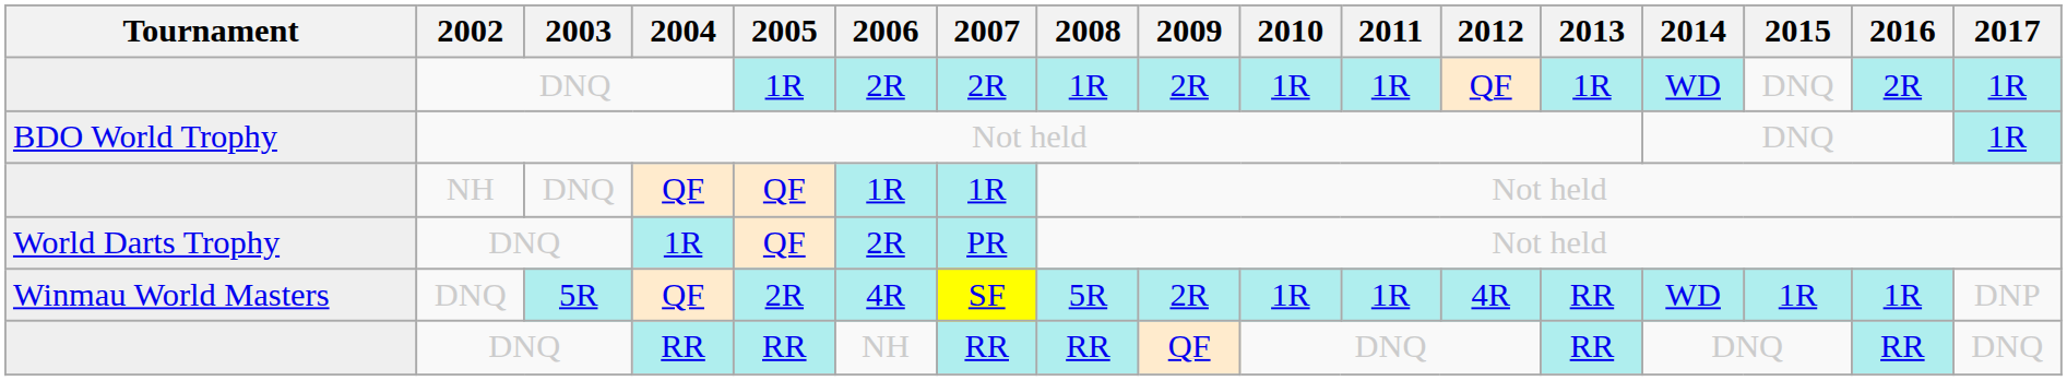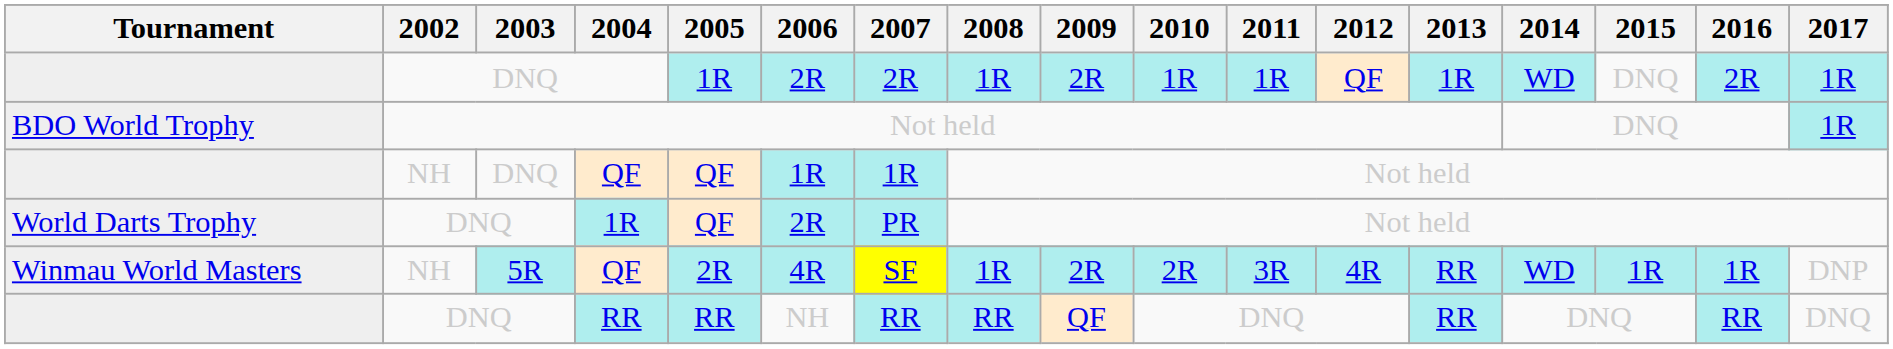 <table class="wikitable" style="width:50%; margin:0">
 <tr>
 <th style="font-size:100%">Tournament</th>
 <th>2002</th>
 <th>2003</th>
 <th>2004</th>
 <th>2005</th>
 <th>2006</th>
 <th>2007</th>
 <th>2008</th>
 <th>2009</th>
 <th>2010</th>
 <th>2011</th>
 <th>2012</th>
 <th>2013</th>
 <th>2014</th>
 <th>2015</th>
 <th>2016</th>
 <th>2017</th>
 </tr>
 <tr>
 <td style="background:#efefef;"></td>
 <td colspan="3" style="text-align:center; color:#ccc;">DNQ</td>
 <td style="text-align:center; background:#afeeee;"><a href='#'>1R</a></td>
 <td style="text-align:center; background:#afeeee;"><a href='#'>2R</a></td>
 <td style="text-align:center; background:#afeeee;"><a href='#'>2R</a></td>
 <td style="text-align:center; background:#afeeee;"><a href='#'>1R</a></td>
 <td style="text-align:center; background:#afeeee;"><a href='#'>2R</a></td>
 <td style="text-align:center; background:#afeeee;"><a href='#'>1R</a></td>
 <td style="text-align:center; background:#afeeee;"><a href='#'>1R</a></td>
 <td style="text-align:center; background:#ffebcd;"><a href='#'>QF</a></td>
 <td style="text-align:center; background:#afeeee;"><a href='#'>1R</a></td>
 <td style="text-align:center; background:#afeeee;"><a href='#'>WD</a></td>
 <td colspan="1" style="text-align:center; color:#ccc;">DNQ</td>
 <td style="text-align:center; background:#afeeee;"><a href='#'>2R</a></td>
 <td style="text-align:center; background:#afeeee;"><a href='#'>1R</a></td>
 </tr>
 <tr>
 <td style="background:#efefef;"><a href='#'>BDO World Trophy</a></td>
 <td colspan="12" style="text-align:center; color:#ccc;">Not held</td>
 <td colspan="3" style="text-align:center; color:#ccc;">DNQ</td>
 <td style="text-align:center; background:#afeeee;"><a href='#'>1R</a></td>
 </tr>
 <tr>
 <td style="background:#efefef;"></td>
 <td colspan="1" style="text-align:center; color:#ccc;">NH</td>
 <td colspan="1" style="text-align:center; color:#ccc;">DNQ</td>
 <td style="text-align:center; background:#ffebcd;"><a href='#'>QF</a></td>
 <td style="text-align:center; background:#ffebcd;"><a href='#'>QF</a></td>
 <td style="text-align:center; background:#afeeee;"><a href='#'>1R</a></td>
 <td style="text-align:center; background:#afeeee;"><a href='#'>1R</a></td>
 <td colspan="11" style="text-align:center; color:#ccc;">Not held</td>
 </tr>
 <tr>
 <td style="background:#efefef;"><a href='#'>World Darts Trophy</a></td>
 <td colspan="2" style="text-align:center; color:#ccc;">DNQ</td>
 <td style="text-align:center; background:#afeeee;"><a href='#'>1R</a></td>
 <td style="text-align:center; background:#ffebcd;"><a href='#'>QF</a></td>
 <td style="text-align:center; background:#afeeee;"><a href='#'>2R</a></td>
 <td style="text-align:center; background:#afeeee;"><a href='#'>PR</a></td>
 <td colspan="11" style="text-align:center; color:#ccc;">Not held</td>
 </tr>
 <tr>
 <td style="background:#efefef;"><a href='#'>Winmau World Masters</a></td>
-<td colspan="1" style="text-align:center; color:#ccc;">DNQ</td>
+<td colspan="1" style="text-align:center; color:#ccc;">NH</td>
 <td style="text-align:center; background:#afeeee;"><a href='#'>5R</a></td>
 <td style="text-align:center; background:#ffebcd;"><a href='#'>QF</a></td>
 <td style="text-align:center; background:#afeeee;"><a href='#'>2R</a></td>
 <td style="text-align:center; background:#afeeee;"><a href='#'>4R</a></td>
 <td style="text-align:center; background:yellow;"><a href='#'>SF</a></td>
-<td style="text-align:center; background:#afeeee;"><a href='#'>5R</a></td>
+<td style="text-align:center; background:#afeeee;"><a href='#'>1R</a></td>
 <td style="text-align:center; background:#afeeee;"><a href='#'>2R</a></td>
-<td style="text-align:center; background:#afeeee;"><a href='#'>1R</a></td>
-<td style="text-align:center; background:#afeeee;"><a href='#'>1R</a></td>
+<td style="text-align:center; background:#afeeee;"><a href='#'>2R</a></td>
+<td style="text-align:center; background:#afeeee;"><a href='#'>3R</a></td>
 <td style="text-align:center; background:#afeeee;"><a href='#'>4R</a></td>
 <td style="text-align:center; background:#afeeee;"><a href='#'>RR</a></td>
 <td style="text-align:center; background:#afeeee;"><a href='#'>WD</a></td>
 <td style="text-align:center; background:#afeeee;"><a href='#'>1R</a></td>
 <td style="text-align:center; background:#afeeee;"><a href='#'>1R</a></td>
 <td colspan="2" style="text-align:center; color:#ccc;">DNP</td>
 </tr>
 <tr>
 <td style="background:#efefef;"></td>
 <td colspan="2" style="text-align:center; color:#ccc;">DNQ</td>
 <td style="text-align:center; background:#afeeee;"><a href='#'>RR</a></td>
 <td style="text-align:center; background:#afeeee;"><a href='#'>RR</a></td>
 <td style="text-align:center; color:#ccc;">NH</td>
 <td style="text-align:center; background:#afeeee;"><a href='#'>RR</a></td>
 <td style="text-align:center; background:#afeeee;"><a href='#'>RR</a></td>
 <td style="text-align:center; background:#ffebcd;"><a href='#'>QF</a></td>
 <td colspan="3" style="text-align:center; color:#ccc;">DNQ</td>
 <td style="text-align:center; background:#afeeee;"><a href='#'>RR</a></td>
 <td colspan="2" style="text-align:center; color:#ccc;">DNQ</td>
 <td style="text-align:center; background:#afeeee;"><a href='#'>RR</a></td>
 <td colspan="1" style="text-align:center; color:#ccc;">DNQ</td>
 </tr>
 </table>
